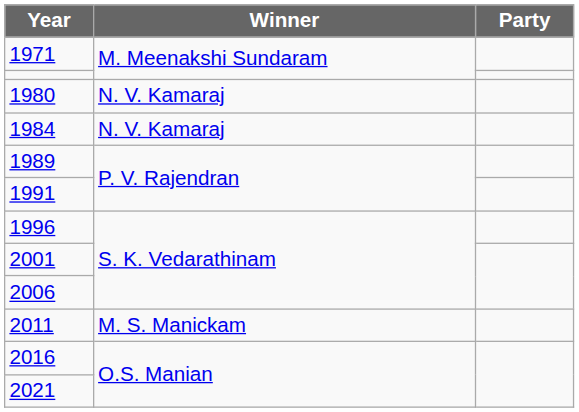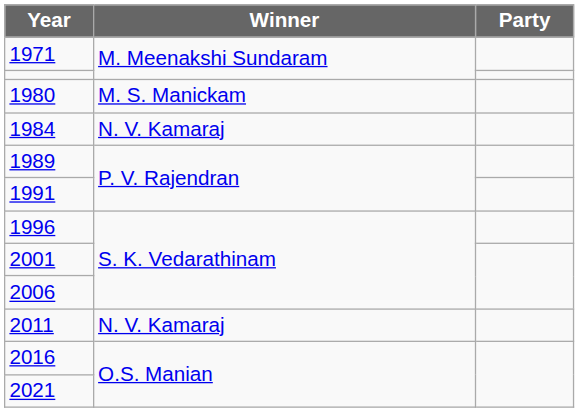 <table class="wikitable" width="50%">
 <tr>
 <th style="background-color:#666666; color:white">Year</th>
 <th style="background-color:#666666; color:white">Winner</th>
 <th style="background-color:#666666; color:white" colspan="2">Party</th>
 </tr>
 <tr>
 <td><a href='#'>1971</a></td>
 <td rowspan=2><a href='#'>M. Meenakshi Sundaram</a></td>
 <td></td>
 </tr>
 <tr>
 <td></td>
 </tr>
 <tr>
 <td><a href='#'>1980</a></td>
-<td><a href='#'>N. V. Kamaraj</a></td>
+<td><a href='#'>M. S. Manickam</a></td>
 <td></td>
 </tr>
 <tr>
 <td><a href='#'>1984</a></td>
 <td><a href='#'>N. V. Kamaraj</a></td>
 <td></td>
 </tr>
 <tr>
 <td><a href='#'>1989</a></td>
 <td rowspan=2><a href='#'>P. V. Rajendran</a></td>
 <td></td>
 </tr>
 <tr>
 <td><a href='#'>1991</a></td>
 </tr>
 <tr>
 <td><a href='#'>1996</a></td>
 <td rowspan=3><a href='#'>S. K. Vedarathinam</a></td>
 <td></td>
 </tr>
 <tr>
 <td><a href='#'>2001</a></td>
 </tr>
 <tr>
 <td><a href='#'>2006</a></td>
 </tr>
 <tr>
 <td><a href='#'>2011</a></td>
-<td><a href='#'>M. S. Manickam</a></td>
+<td><a href='#'>N. V. Kamaraj</a></td>
 <td></td>
 </tr>
 <tr>
 <td><a href='#'>2016</a></td>
 <td rowspan=2><a href='#'>O.S. Manian</a></td>
 </tr>
 <tr>
 <td><a href='#'>2021</a></td>
 </tr>
 </table>
